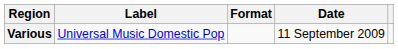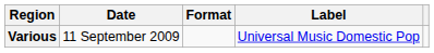 <table class="wikitable plainrowheaders">
 <tr>
 <th scope="col">Region</th>
+<th scope="col">Date</th>
+<th scope="col">Format</th>
 <th scope="col">Label</th>
-<th scope="col">Format</th>
-<th scope="col">Date</th>
 <th scope="col"></th>
 </tr>
 <tr>
 <th scope="row">Various</th>
+<td>11 September 2009</td>
+<td></td>
 <td><a href='#'>Universal Music Domestic Pop</a></td>
-<td></td>
-<td>11 September 2009</td>
 <td align="center"></td>
 </tr>
 </table>
